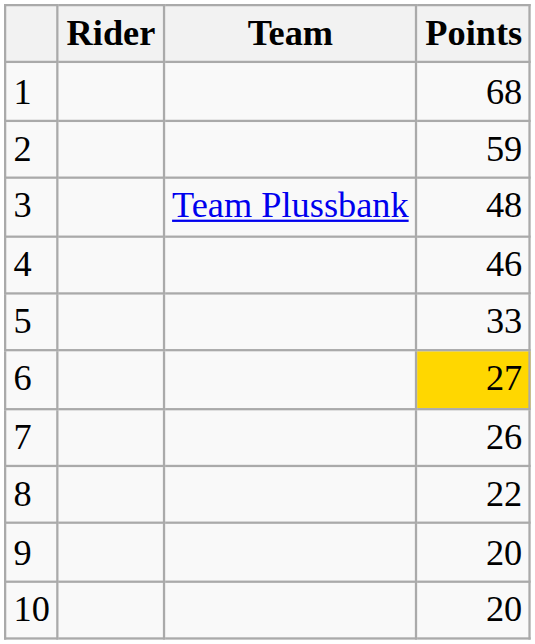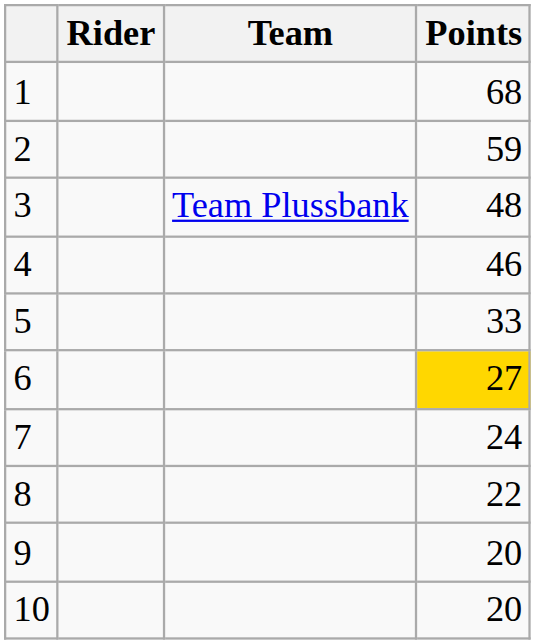 <table class="wikitable">
 <tr>
 <th></th>
 <th>Rider</th>
 <th>Team</th>
 <th>Points</th>
 </tr>
 <tr>
 <td>1</td>
 <td> </td>
 <td></td>
 <td align="right">68</td>
 </tr>
 <tr>
 <td>2</td>
 <td></td>
 <td></td>
 <td align="right">59</td>
 </tr>
 <tr>
 <td>3</td>
 <td> </td>
 <td><a href='#'>Team Plussbank</a></td>
 <td align="right">48</td>
 </tr>
 <tr>
 <td>4</td>
 <td></td>
 <td></td>
 <td align="right">46</td>
 </tr>
 <tr>
 <td>5</td>
 <td></td>
 <td></td>
 <td align="right">33</td>
 </tr>
 <tr>
 <td>6</td>
 <td></td>
 <td></td>
 <td align="right" style="background: gold;">27</td>
 </tr>
 <tr>
 <td>7</td>
 <td></td>
 <td></td>
-<td align="right">26</td>
+<td align="right">24</td>
 </tr>
 <tr>
 <td>8</td>
 <td></td>
 <td></td>
 <td align="right">22</td>
 </tr>
 <tr>
 <td>9</td>
 <td></td>
 <td></td>
 <td align="right">20</td>
 </tr>
 <tr>
 <td>10</td>
 <td></td>
 <td></td>
 <td align="right">20</td>
 </tr>
 </table>
